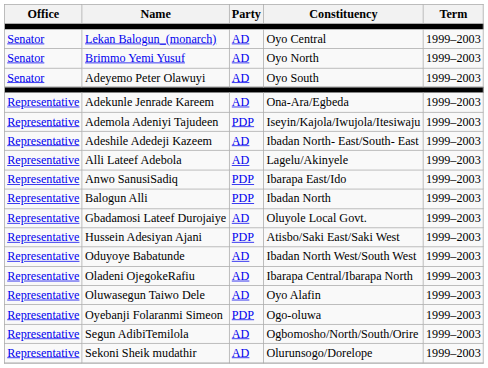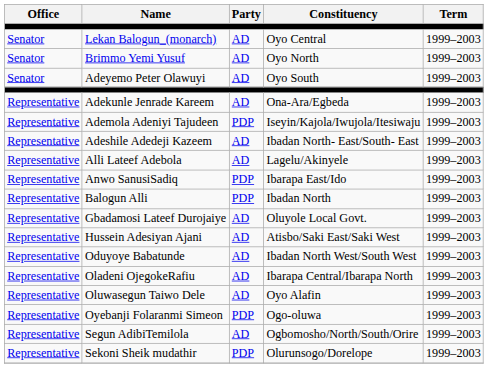 <table class="wikitable">
 <tr>
 <th>Office</th>
 <th>Name</th>
 <th>Party</th>
 <th>Constituency</th>
 <th>Term</th>
 </tr>
 <tr>
 <td bgcolor=#000000 colspan=5></td>
 </tr>
 <tr>
 <td><a href='#'>Senator</a></td>
 <td><a href='#'>Lekan Balogun_(monarch)</a></td>
 <td><a href='#'>AD</a></td>
 <td>Oyo Central</td>
 <td>1999–2003</td>
 </tr>
 <tr>
 <td><a href='#'>Senator</a></td>
 <td><a href='#'>Brimmo Yemi Yusuf</a></td>
 <td><a href='#'>AD</a></td>
 <td>Oyo North</td>
 <td>1999–2003</td>
 </tr>
 <tr>
 <td><a href='#'>Senator</a></td>
 <td>Adeyemo Peter Olawuyi</td>
 <td><a href='#'>AD</a></td>
 <td>Oyo South</td>
 <td>1999–2003</td>
 </tr>
 <tr>
 <td bgcolor=#000000 colspan=5></td>
 </tr>
 <tr>
 <td><a href='#'>Representative</a></td>
 <td>Adekunle Jenrade Kareem</td>
 <td><a href='#'>AD</a></td>
 <td>Ona-Ara/Egbeda</td>
 <td>1999–2003</td>
 </tr>
 <tr>
 <td><a href='#'>Representative</a></td>
 <td>Ademola Adeniyi Tajudeen</td>
 <td><a href='#'>PDP</a></td>
 <td>Iseyin/Kajola/Iwujola/Itesiwaju</td>
 <td>1999–2003</td>
 </tr>
 <tr>
 <td><a href='#'>Representative</a></td>
 <td>Adeshile Adedeji Kazeem</td>
 <td><a href='#'>AD</a></td>
 <td>Ibadan North- East/South- East</td>
 <td>1999–2003</td>
 </tr>
 <tr>
 <td><a href='#'>Representative</a></td>
 <td>Alli Lateef Adebola</td>
 <td><a href='#'>AD</a></td>
 <td>Lagelu/Akinyele</td>
 <td>1999–2003</td>
 </tr>
 <tr>
 <td><a href='#'>Representative</a></td>
 <td>Anwo SanusiSadiq</td>
 <td><a href='#'>PDP</a></td>
 <td>Ibarapa East/Ido</td>
 <td>1999–2003</td>
 </tr>
 <tr>
 <td><a href='#'>Representative</a></td>
 <td>Balogun Alli</td>
 <td><a href='#'>PDP</a></td>
 <td>Ibadan North</td>
 <td>1999–2003</td>
 </tr>
 <tr>
 <td><a href='#'>Representative</a></td>
 <td>Gbadamosi Lateef Durojaiye</td>
 <td><a href='#'>AD</a></td>
 <td>Oluyole Local Govt.</td>
 <td>1999–2003</td>
 </tr>
 <tr>
 <td><a href='#'>Representative</a></td>
 <td>Hussein Adesiyan Ajani</td>
-<td><a href='#'>PDP</a></td>
+<td><a href='#'>AD</a></td>
 <td>Atisbo/Saki East/Saki West</td>
 <td>1999–2003</td>
 </tr>
 <tr>
 <td><a href='#'>Representative</a></td>
 <td>Oduyoye Babatunde</td>
 <td><a href='#'>AD</a></td>
 <td>Ibadan North West/South West</td>
 <td>1999–2003</td>
 </tr>
 <tr>
 <td><a href='#'>Representative</a></td>
 <td>Oladeni OjegokeRafiu</td>
 <td><a href='#'>AD</a></td>
 <td>Ibarapa Central/Ibarapa North</td>
 <td>1999–2003</td>
 </tr>
 <tr>
 <td><a href='#'>Representative</a></td>
 <td>Oluwasegun Taiwo Dele</td>
 <td><a href='#'>AD</a></td>
 <td>Oyo Alafin</td>
 <td>1999–2003</td>
 </tr>
 <tr>
 <td><a href='#'>Representative</a></td>
 <td>Oyebanji Folaranmi Simeon</td>
 <td><a href='#'>PDP</a></td>
 <td>Ogo-oluwa</td>
 <td>1999–2003</td>
 </tr>
 <tr>
 <td><a href='#'>Representative</a></td>
 <td>Segun AdibiTemilola</td>
 <td><a href='#'>AD</a></td>
 <td>Ogbomosho/North/South/Orire</td>
 <td>1999–2003</td>
 </tr>
 <tr>
 <td><a href='#'>Representative</a></td>
 <td>Sekoni Sheik mudathir</td>
-<td><a href='#'>AD</a></td>
+<td><a href='#'>PDP</a></td>
 <td>Olurunsogo/Dorelope</td>
 <td>1999–2003</td>
 </tr>
 <tr>
 </tr>
 </table>
